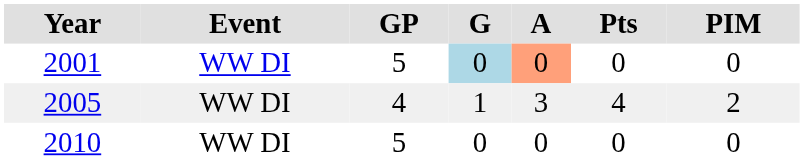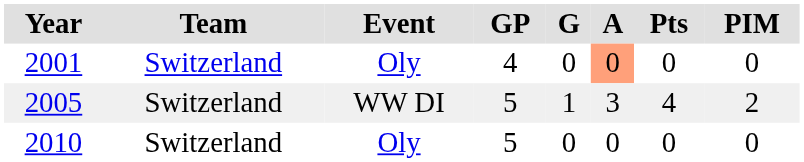 <table BORDER="0" CELLPADDING="2" CELLSPACING="0" width="35%">
 <tr ALIGN="center" bgcolor="#e0e0e0">
 <th>Year</th>
+<th>Team</th>
 <th>Event</th>
 <th>GP</th>
 <th>G</th>
 <th>A</th>
 <th>Pts</th>
 <th>PIM</th>
 </tr>
 <tr ALIGN="center">
 <td><a href='#'>2001</a></td>
-<td><a href='#'>WW DI</a></td>
-<td>5</td>
-<td style="background: lightblue;">0</td>
+<td><a href='#'>Switzerland</a></td>
+<td><a href='#'>Oly</a></td>
+<td>4</td>
+<td>0</td>
 <td style="background: lightsalmon;">0</td>
 <td>0</td>
 <td>0</td>
 </tr>
 <tr ALIGN="center" bgcolor="#f0f0f0">
 <td><a href='#'>2005</a></td>
+<td>Switzerland</td>
 <td>WW DI</td>
-<td>4</td>
+<td>5</td>
 <td>1</td>
 <td>3</td>
 <td>4</td>
 <td>2</td>
 </tr>
 <tr ALIGN="center">
 <td><a href='#'>2010</a></td>
-<td>WW DI</td>
+<td>Switzerland</td>
+<td><a href='#'>Oly</a></td>
 <td>5</td>
 <td>0</td>
 <td>0</td>
 <td>0</td>
 <td>0</td>
 </tr>
 </table>
